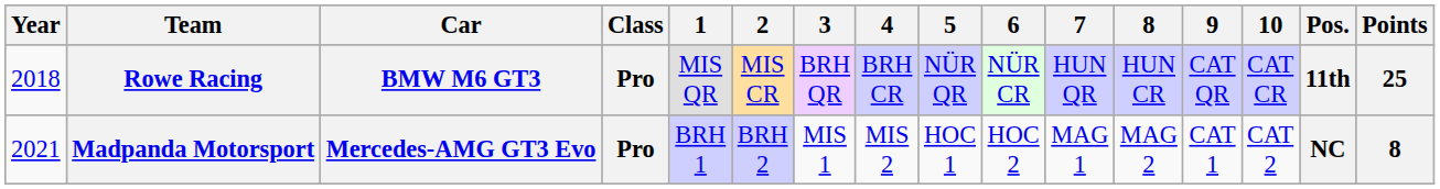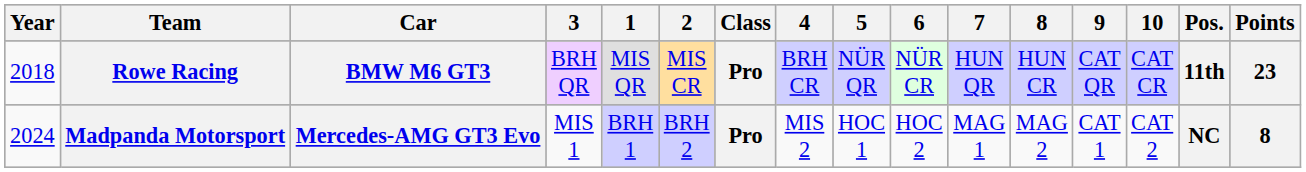 <table class="wikitable" border="1" style="text-align:center; font-size:85%;">
 <tr>
 <th>Year</th>
 <th>Team</th>
 <th>Car</th>
-<th>Class</th>
+<th>3</th>
 <th>1</th>
 <th>2</th>
-<th>3</th>
+<th>Class</th>
 <th>4</th>
 <th>5</th>
 <th>6</th>
 <th>7</th>
 <th>8</th>
 <th>9</th>
 <th>10</th>
 <th>Pos.</th>
 <th>Points</th>
 </tr>
 <tr>
 <td><a href='#'>2018</a></td>
 <th nowrap><a href='#'>Rowe Racing</a></th>
 <th nowrap><a href='#'>BMW M6 GT3</a></th>
-<th>Pro</th>
+<td style="background:#EFCFFF;"><a href='#'>BRH<br>QR</a><br></td>
 <td style="background:#DFDFDF;"><a href='#'>MIS<br>QR</a><br></td>
 <td style="background:#FFDF9F;"><a href='#'>MIS<br>CR</a><br></td>
-<td style="background:#EFCFFF;"><a href='#'>BRH<br>QR</a><br></td>
+<th>Pro</th>
 <td style="background:#CFCFFF;"><a href='#'>BRH<br>CR</a><br></td>
 <td style="background:#CFCFFF;"><a href='#'>NÜR<br>QR</a><br></td>
 <td style="background:#DFFFDF;"><a href='#'>NÜR<br>CR</a><br></td>
 <td style="background:#CFCFFF;"><a href='#'>HUN<br>QR</a><br></td>
 <td style="background:#CFCFFF;"><a href='#'>HUN<br>CR</a><br></td>
 <td style="background:#CFCFFF;"><a href='#'>CAT<br>QR</a><br></td>
 <td style="background:#CFCFFF;"><a href='#'>CAT<br>CR</a><br></td>
 <th>11th</th>
-<th>25</th>
+<th>23</th>
 </tr>
 <tr>
-<td><a href='#'>2021</a></td>
+<td><a href='#'>2024</a></td>
 <th nowrap><a href='#'>Madpanda Motorsport</a></th>
 <th nowrap><a href='#'>Mercedes-AMG GT3 Evo</a></th>
-<th>Pro</th>
+<td><a href='#'>MIS<br>1</a></td>
 <td style="background:#CFCFFF;"><a href='#'>BRH<br>1</a><br></td>
 <td style="background:#CFCFFF;"><a href='#'>BRH<br>2</a><br></td>
-<td><a href='#'>MIS<br>1</a></td>
+<th>Pro</th>
 <td><a href='#'>MIS<br>2</a></td>
 <td><a href='#'>HOC<br>1</a></td>
 <td><a href='#'>HOC<br>2</a></td>
 <td><a href='#'>MAG<br>1</a></td>
 <td><a href='#'>MAG<br>2</a></td>
 <td><a href='#'>CAT<br>1</a></td>
 <td><a href='#'>CAT<br>2</a></td>
 <th>NC</th>
 <th>8</th>
 </tr>
 </table>
